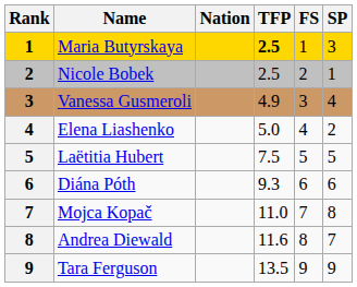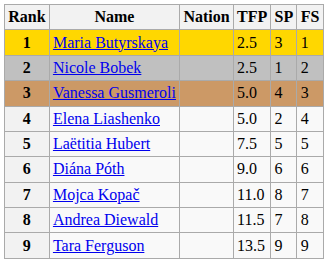 <table class="wikitable">
 <tr>
 <th>Rank</th>
 <th>Name</th>
 <th>Nation</th>
 <th>TFP</th>
+<th>SP</th>
 <th>FS</th>
-<th>SP</th>
 </tr>
 <tr bgcolor="gold">
 <td align="center"><strong>1</strong></td>
 <td><a href='#'>Maria Butyrskaya</a></td>
 <td></td>
-<td><strong>2.5</strong></td>
+<td>2.5</td>
+<td>3</td>
 <td>1</td>
-<td>3</td>
 </tr>
 <tr bgcolor="silver">
 <td align="center"><strong>2</strong></td>
 <td><a href='#'>Nicole Bobek</a></td>
 <td></td>
 <td>2.5</td>
+<td>1</td>
 <td>2</td>
-<td>1</td>
 </tr>
 <tr bgcolor="cc9966">
 <td align="center"><strong>3</strong></td>
 <td><a href='#'>Vanessa Gusmeroli</a></td>
 <td></td>
-<td>4.9</td>
+<td>5.0</td>
+<td>4</td>
 <td>3</td>
-<td>4</td>
 </tr>
 <tr>
 <th>4</th>
 <td><a href='#'>Elena Liashenko</a></td>
 <td></td>
 <td>5.0</td>
+<td>2</td>
 <td>4</td>
-<td>2</td>
 </tr>
 <tr>
 <th>5</th>
 <td><a href='#'>Laëtitia Hubert</a></td>
 <td></td>
 <td>7.5</td>
 <td>5</td>
 <td>5</td>
 </tr>
 <tr>
 <th>6</th>
 <td><a href='#'>Diána Póth</a></td>
 <td></td>
-<td>9.3</td>
+<td>9.0</td>
 <td>6</td>
 <td>6</td>
 </tr>
 <tr>
 <th>7</th>
 <td><a href='#'>Mojca Kopač</a></td>
 <td></td>
 <td>11.0</td>
+<td>8</td>
 <td>7</td>
-<td>8</td>
 </tr>
 <tr>
 <th>8</th>
 <td><a href='#'>Andrea Diewald</a></td>
 <td></td>
-<td>11.6</td>
+<td>11.5</td>
+<td>7</td>
 <td>8</td>
-<td>7</td>
 </tr>
 <tr>
 <th>9</th>
 <td><a href='#'>Tara Ferguson</a></td>
 <td></td>
 <td>13.5</td>
 <td>9</td>
 <td>9</td>
 </tr>
 </table>
